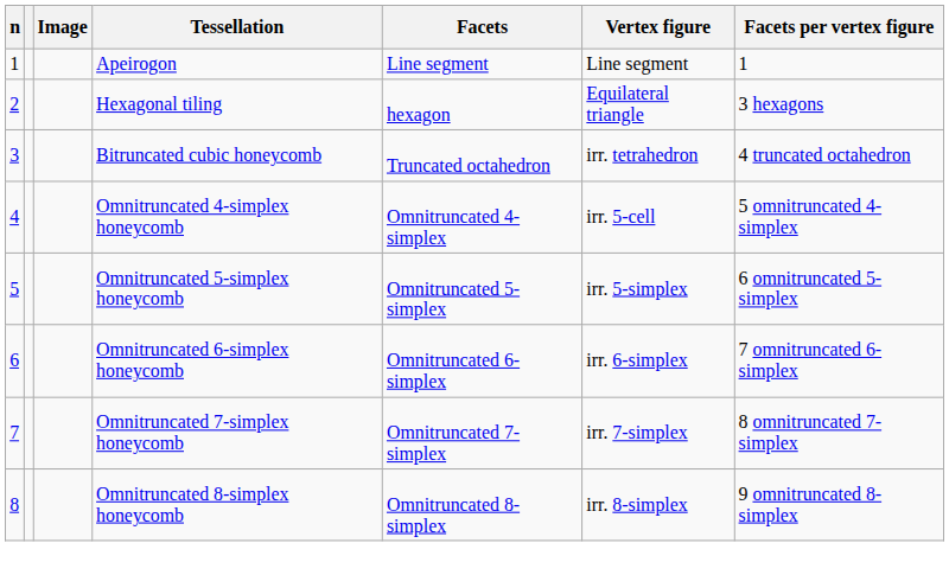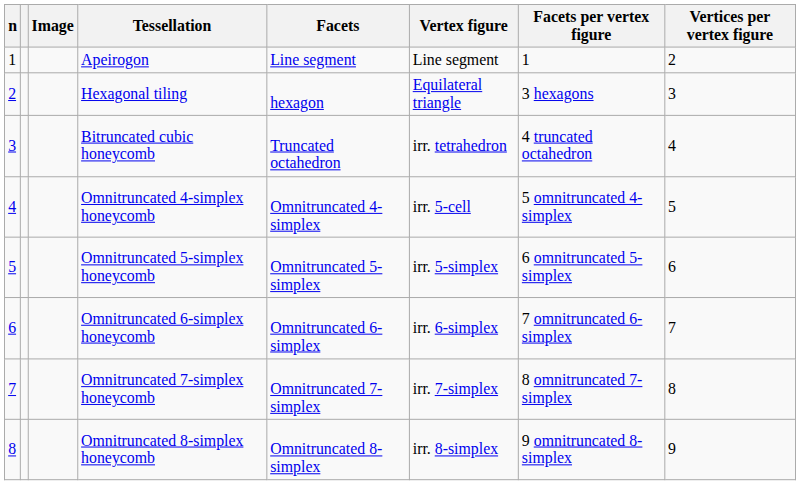 <table class="wikitable" width=800>
 <tr>
 <th height=30>n</th>
 <th></th>
 <th>Image</th>
 <th>Tessellation</th>
 <th>Facets</th>
 <th>Vertex figure</th>
 <th>Facets per vertex figure</th>
+<th>Vertices per vertex figure</th>
 </tr>
 <tr>
 <td>1</td>
 <td></td>
 <td></td>
 <td><a href='#'>Apeirogon</a><br></td>
 <td><a href='#'>Line segment</a></td>
 <td>Line segment</td>
 <td>1</td>
+<td>2</td>
 </tr>
 <tr>
 <td><a href='#'>2</a></td>
 <td></td>
 <td></td>
 <td><a href='#'>Hexagonal tiling</a><br></td>
 <td><br><a href='#'>hexagon</a></td>
 <td><a href='#'>Equilateral triangle</a><br></td>
 <td>3 <a href='#'>hexagons</a></td>
+<td>3</td>
 </tr>
 <tr>
 <td><a href='#'>3</a></td>
 <td></td>
 <td></td>
 <td><a href='#'>Bitruncated cubic honeycomb</a><br></td>
 <td><br><a href='#'>Truncated octahedron</a></td>
 <td>irr. <a href='#'>tetrahedron</a><br></td>
 <td>4 <a href='#'>truncated octahedron</a></td>
+<td>4</td>
 </tr>
 <tr>
 <td><a href='#'>4</a></td>
 <td></td>
 <td></td>
 <td><a href='#'>Omnitruncated 4-simplex honeycomb</a><br></td>
 <td><br><a href='#'>Omnitruncated 4-simplex</a></td>
 <td>irr. <a href='#'>5-cell</a><br></td>
 <td>5 <a href='#'>omnitruncated 4-simplex</a></td>
+<td>5</td>
 </tr>
 <tr>
 <td><a href='#'>5</a></td>
 <td></td>
 <td></td>
 <td><a href='#'>Omnitruncated 5-simplex honeycomb</a><br></td>
 <td><br><a href='#'>Omnitruncated 5-simplex</a></td>
 <td>irr. <a href='#'>5-simplex</a><br></td>
 <td>6 <a href='#'>omnitruncated 5-simplex</a></td>
+<td>6</td>
 </tr>
 <tr>
 <td><a href='#'>6</a></td>
 <td></td>
 <td></td>
 <td><a href='#'>Omnitruncated 6-simplex honeycomb</a><br></td>
 <td><br><a href='#'>Omnitruncated 6-simplex</a></td>
 <td>irr. <a href='#'>6-simplex</a><br></td>
 <td>7 <a href='#'>omnitruncated 6-simplex</a></td>
+<td>7</td>
 </tr>
 <tr>
 <td><a href='#'>7</a></td>
 <td></td>
 <td></td>
 <td><a href='#'>Omnitruncated 7-simplex honeycomb</a><br></td>
 <td><br><a href='#'>Omnitruncated 7-simplex</a></td>
 <td>irr. <a href='#'>7-simplex</a><br></td>
 <td>8 <a href='#'>omnitruncated 7-simplex</a></td>
+<td>8</td>
 </tr>
 <tr>
 <td><a href='#'>8</a></td>
 <td></td>
 <td></td>
 <td><a href='#'>Omnitruncated 8-simplex honeycomb</a><br></td>
 <td><br><a href='#'>Omnitruncated 8-simplex</a></td>
 <td>irr. <a href='#'>8-simplex</a><br></td>
 <td>9 <a href='#'>omnitruncated 8-simplex</a></td>
+<td>9<br></td>
 </tr>
 </table>
